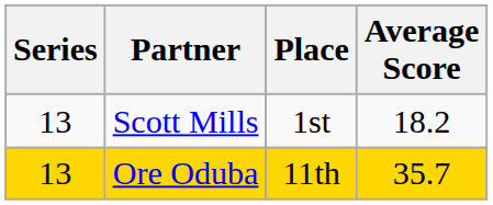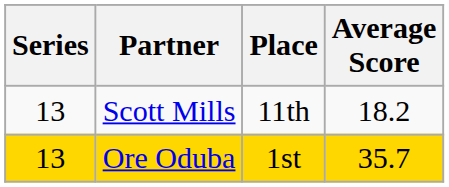 <table class="wikitable sortable" style="margin:auto; text-align:center;">
 <tr>
 <th>Series</th>
 <th>Partner</th>
 <th>Place</th>
 <th>Average<br>Score</th>
 </tr>
 <tr>
 <td>13</td>
 <td><a href='#'>Scott Mills</a></td>
-<td>1st</td>
+<td>11th</td>
 <td>18.2</td>
 </tr>
 <tr bgcolor="gold">
 <td>13</td>
 <td><a href='#'>Ore Oduba</a></td>
-<td>11th</td>
+<td>1st</td>
 <td>35.7</td>
 </tr>
 </table>
